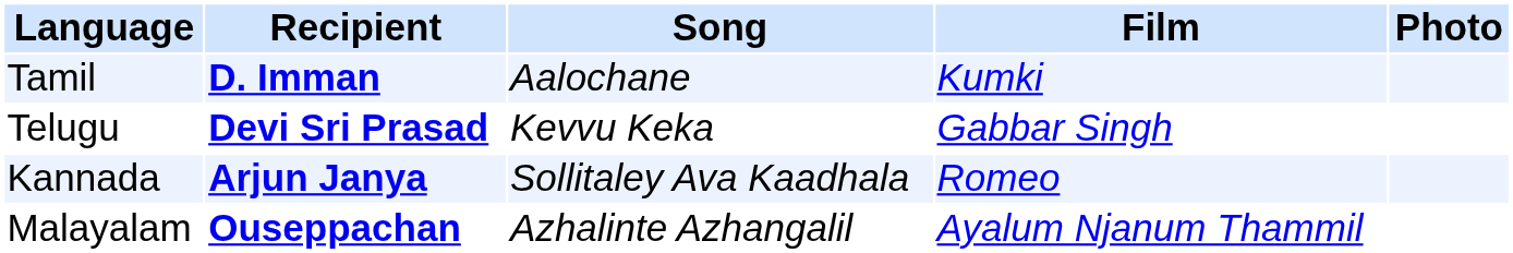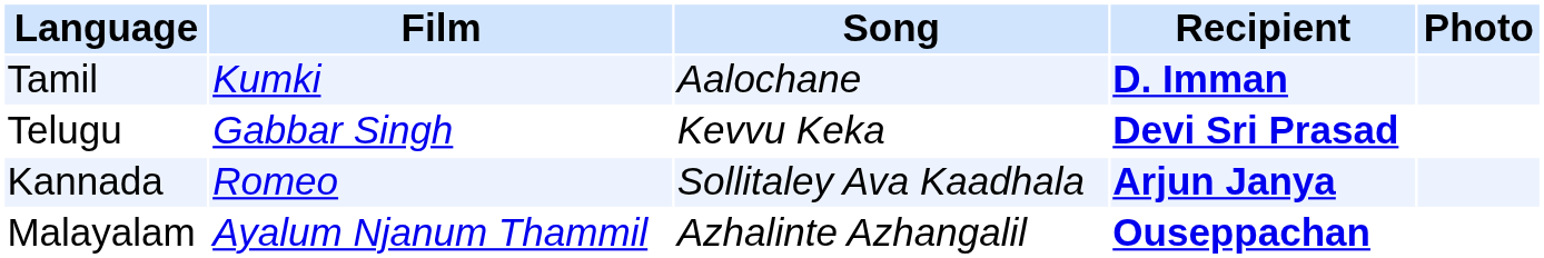 <table cellspacing="1" cellpadding="1" border="0" style="width:50%;">
 <tr style="background:#d1e4fd;">
 <th>Language</th>
+<th>Film</th>
+<th>Song</th>
 <th>Recipient</th>
-<th>Song</th>
-<th>Film</th>
 <th>Photo</th>
 </tr>
 <tr style="background:#edf3fe;">
 <td>Tamil</td>
+<td><em><a href='#'>Kumki</a></em></td>
+<td><em>Aalochane</em></td>
 <td><strong><a href='#'>D. Imman</a></strong></td>
-<td><em>Aalochane</em></td>
-<td><em><a href='#'>Kumki</a></em></td>
 <td></td>
 </tr>
 <tr>
 <td>Telugu</td>
+<td><em><a href='#'>Gabbar Singh</a></em></td>
+<td><em>Kevvu Keka</em></td>
 <td><strong><a href='#'>Devi Sri Prasad</a></strong></td>
-<td><em>Kevvu Keka</em></td>
-<td><em><a href='#'>Gabbar Singh</a></em></td>
 <td></td>
 </tr>
 <tr style="background:#edf3fe;">
 <td>Kannada</td>
+<td><em><a href='#'>Romeo</a></em></td>
+<td><em>Sollitaley Ava Kaadhala</em></td>
 <td><strong><a href='#'>Arjun Janya</a></strong></td>
-<td><em>Sollitaley Ava Kaadhala</em></td>
-<td><em><a href='#'>Romeo</a></em></td>
 <td></td>
 </tr>
 <tr>
 <td>Malayalam</td>
+<td><em><a href='#'>Ayalum Njanum Thammil</a></em></td>
+<td><em>Azhalinte Azhangalil</em></td>
 <td><strong><a href='#'>Ouseppachan</a></strong></td>
-<td><em>Azhalinte Azhangalil</em></td>
-<td><em><a href='#'>Ayalum Njanum Thammil</a></em></td>
 <td></td>
 </tr>
 </table>
